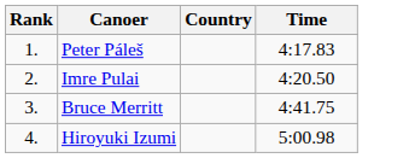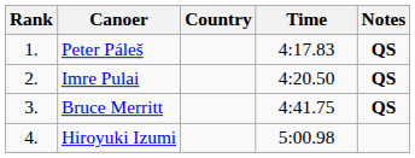 <table class="wikitable sortable" style="text-align:center">
 <tr>
 <th>Rank</th>
 <th>Canoer</th>
 <th>Country</th>
 <th>Time</th>
+<th>Notes</th>
 </tr>
 <tr>
 <td width=30>1.</td>
 <td align=left athlete><a href='#'>Peter Páleš</a></td>
 <td align=left athlete></td>
 <td width=80>4:17.83</td>
+<td><strong>QS</strong></td>
 </tr>
 <tr>
 <td>2.</td>
 <td align=left athlete><a href='#'>Imre Pulai</a></td>
 <td align=left athlete></td>
 <td>4:20.50</td>
+<td><strong>QS</strong></td>
 </tr>
 <tr>
 <td>3.</td>
 <td align=left athlete><a href='#'>Bruce Merritt</a></td>
 <td align=left athlete></td>
 <td>4:41.75</td>
+<td><strong>QS</strong></td>
 </tr>
 <tr>
 <td>4.</td>
 <td align=left athlete><a href='#'>Hiroyuki Izumi</a></td>
 <td align=left athlete></td>
 <td>5:00.98</td>
+<td></td>
 </tr>
 </table>
